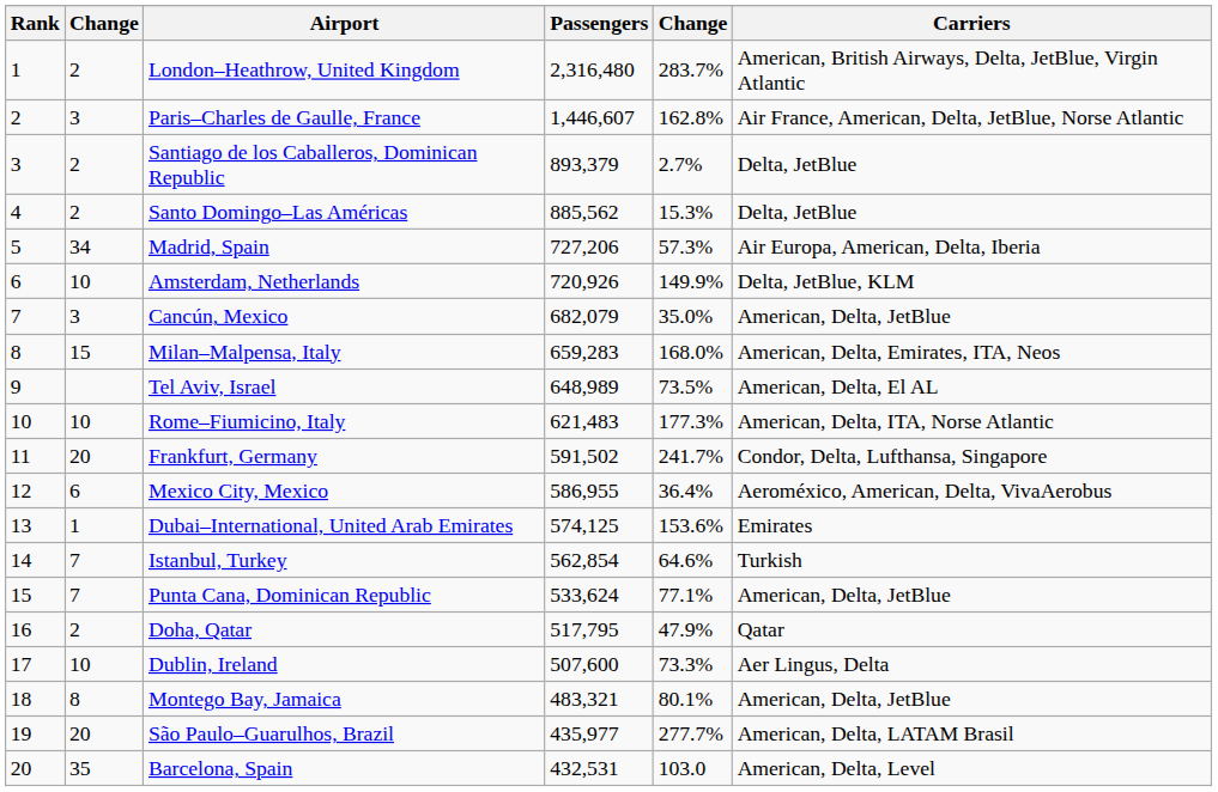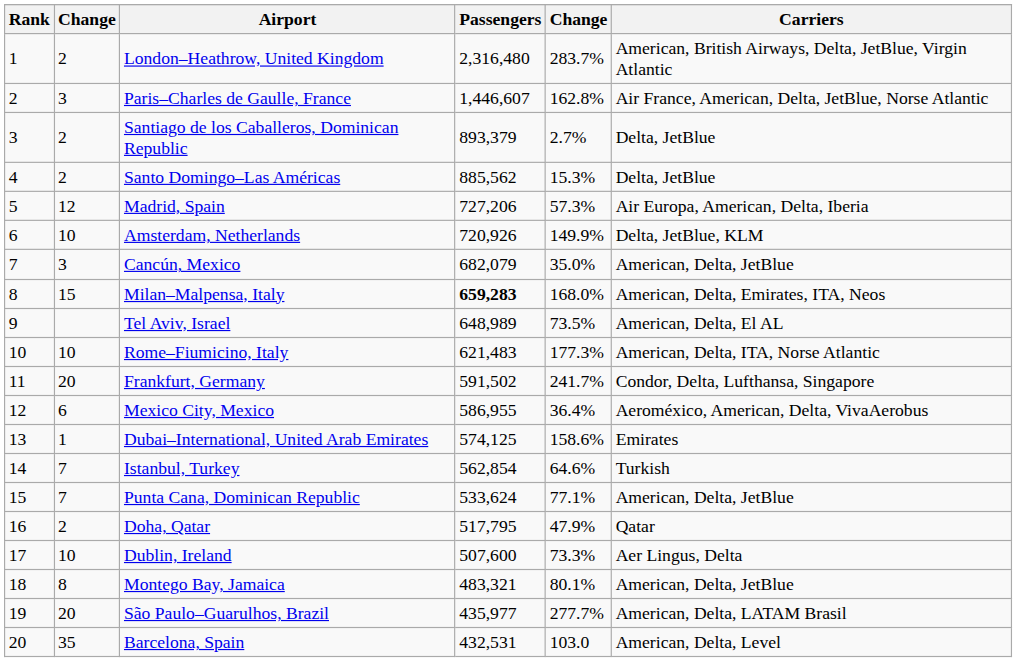 <table class="wikitable sortable" style="font-size:95%">
 <tr>
 </tr>
 <tr>
 <th>Rank</th>
 <th>Change</th>
 <th>Airport</th>
 <th>Passengers</th>
 <th>Change</th>
 <th>Carriers</th>
 </tr>
 <tr>
 <td>1</td>
 <td>2</td>
 <td> <a href='#'>London–Heathrow, United Kingdom</a></td>
 <td>2,316,480</td>
 <td>283.7%</td>
 <td>American, British Airways, Delta, JetBlue, Virgin Atlantic</td>
 </tr>
 <tr>
 <td>2</td>
 <td>3</td>
 <td> <a href='#'>Paris–Charles de Gaulle, France</a></td>
 <td>1,446,607</td>
 <td>162.8%</td>
 <td>Air France, American, Delta, JetBlue, Norse Atlantic</td>
 </tr>
 <tr>
 <td>3</td>
 <td>2</td>
 <td> <a href='#'>Santiago de los Caballeros, Dominican Republic</a></td>
 <td>893,379</td>
 <td>2.7%</td>
 <td>Delta, JetBlue</td>
 </tr>
 <tr>
 <td>4</td>
 <td>2</td>
 <td> <a href='#'>Santo Domingo–Las Américas</a></td>
 <td>885,562</td>
 <td>15.3%</td>
 <td>Delta, JetBlue</td>
 </tr>
 <tr>
 <td>5</td>
-<td>34</td>
+<td>12</td>
 <td> <a href='#'>Madrid, Spain</a></td>
 <td>727,206</td>
 <td>57.3%</td>
 <td>Air Europa, American, Delta, Iberia</td>
 </tr>
 <tr>
 <td>6</td>
 <td>10</td>
 <td> <a href='#'>Amsterdam, Netherlands</a></td>
 <td>720,926</td>
 <td>149.9%</td>
 <td>Delta, JetBlue, KLM</td>
 </tr>
 <tr>
 <td>7</td>
 <td>3</td>
 <td> <a href='#'>Cancún, Mexico</a></td>
 <td>682,079</td>
 <td>35.0%</td>
 <td>American, Delta, JetBlue</td>
 </tr>
 <tr>
 <td>8</td>
 <td>15</td>
 <td> <a href='#'>Milan–Malpensa, Italy</a></td>
-<td>659,283</td>
+<td><strong>659,283</strong></td>
 <td>168.0%</td>
 <td>American, Delta, Emirates, ITA, Neos</td>
 </tr>
 <tr>
 <td>9</td>
 <td></td>
 <td> <a href='#'>Tel Aviv, Israel</a></td>
 <td>648,989</td>
 <td>73.5%</td>
 <td>American, Delta, El AL</td>
 </tr>
 <tr>
 <td>10</td>
 <td>10</td>
 <td> <a href='#'>Rome–Fiumicino, Italy</a></td>
 <td>621,483</td>
 <td>177.3%</td>
 <td>American, Delta, ITA, Norse Atlantic</td>
 </tr>
 <tr>
 <td>11</td>
 <td>20</td>
 <td> <a href='#'>Frankfurt, Germany</a></td>
 <td>591,502</td>
 <td>241.7%</td>
 <td>Condor, Delta, Lufthansa, Singapore</td>
 </tr>
 <tr>
 <td>12</td>
 <td>6</td>
 <td> <a href='#'>Mexico City, Mexico</a></td>
 <td>586,955</td>
 <td>36.4%</td>
 <td>Aeroméxico, American, Delta, VivaAerobus</td>
 </tr>
 <tr>
 <td>13</td>
 <td>1</td>
 <td> <a href='#'>Dubai–International, United Arab Emirates</a></td>
 <td>574,125</td>
-<td>153.6%</td>
+<td>158.6%</td>
 <td>Emirates</td>
 </tr>
 <tr>
 <td>14</td>
 <td>7</td>
 <td> <a href='#'>Istanbul, Turkey</a></td>
 <td>562,854</td>
 <td>64.6%</td>
 <td>Turkish</td>
 </tr>
 <tr>
 <td>15</td>
 <td>7</td>
 <td> <a href='#'>Punta Cana, Dominican Republic</a></td>
 <td>533,624</td>
 <td>77.1%</td>
 <td>American, Delta, JetBlue</td>
 </tr>
 <tr>
 <td>16</td>
 <td>2</td>
 <td> <a href='#'>Doha, Qatar</a></td>
 <td>517,795</td>
 <td>47.9%</td>
 <td>Qatar</td>
 </tr>
 <tr>
 <td>17</td>
 <td>10</td>
 <td> <a href='#'>Dublin, Ireland</a></td>
 <td>507,600</td>
 <td>73.3%</td>
 <td>Aer Lingus, Delta</td>
 </tr>
 <tr>
 <td>18</td>
 <td>8</td>
 <td> <a href='#'>Montego Bay, Jamaica</a></td>
 <td>483,321</td>
 <td>80.1%</td>
 <td>American, Delta, JetBlue</td>
 </tr>
 <tr>
 <td>19</td>
 <td>20</td>
 <td> <a href='#'>São Paulo–Guarulhos, Brazil</a></td>
 <td>435,977</td>
 <td>277.7%</td>
 <td>American, Delta, LATAM Brasil</td>
 </tr>
 <tr>
 <td>20</td>
 <td>35</td>
 <td> <a href='#'>Barcelona, Spain</a></td>
 <td>432,531</td>
 <td>103.0</td>
 <td>American, Delta, Level</td>
 </tr>
 </table>
